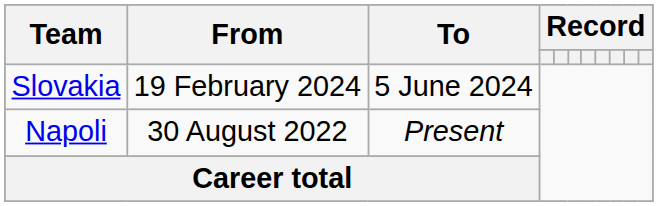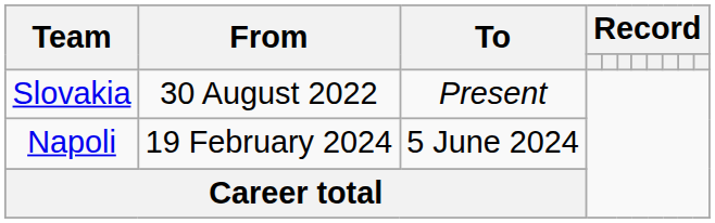 <table class="wikitable" style="text-align: center">
 <tr>
 <th rowspan=2>Team</th>
 <th rowspan=2>From</th>
 <th rowspan=2>To</th>
 <th colspan=8>Record</th>
 </tr>
 <tr>
 <th></th>
 <th></th>
 <th></th>
 <th></th>
 <th></th>
 <th></th>
 <th></th>
 <th></th>
 </tr>
 <tr>
 <td><a href='#'>Slovakia</a></td>
-<td>19 February 2024</td>
-<td>5 June 2024<br></td>
+<td>30 August 2022</td>
+<td><em>Present</em><br></td>
 </tr>
 <tr>
 <td><a href='#'>Napoli</a></td>
-<td>30 August 2022</td>
-<td><em>Present</em><br></td>
+<td>19 February 2024</td>
+<td>5 June 2024<br></td>
 </tr>
 <tr>
 <th colspan=3>Career total<br></th>
 </tr>
 </table>
